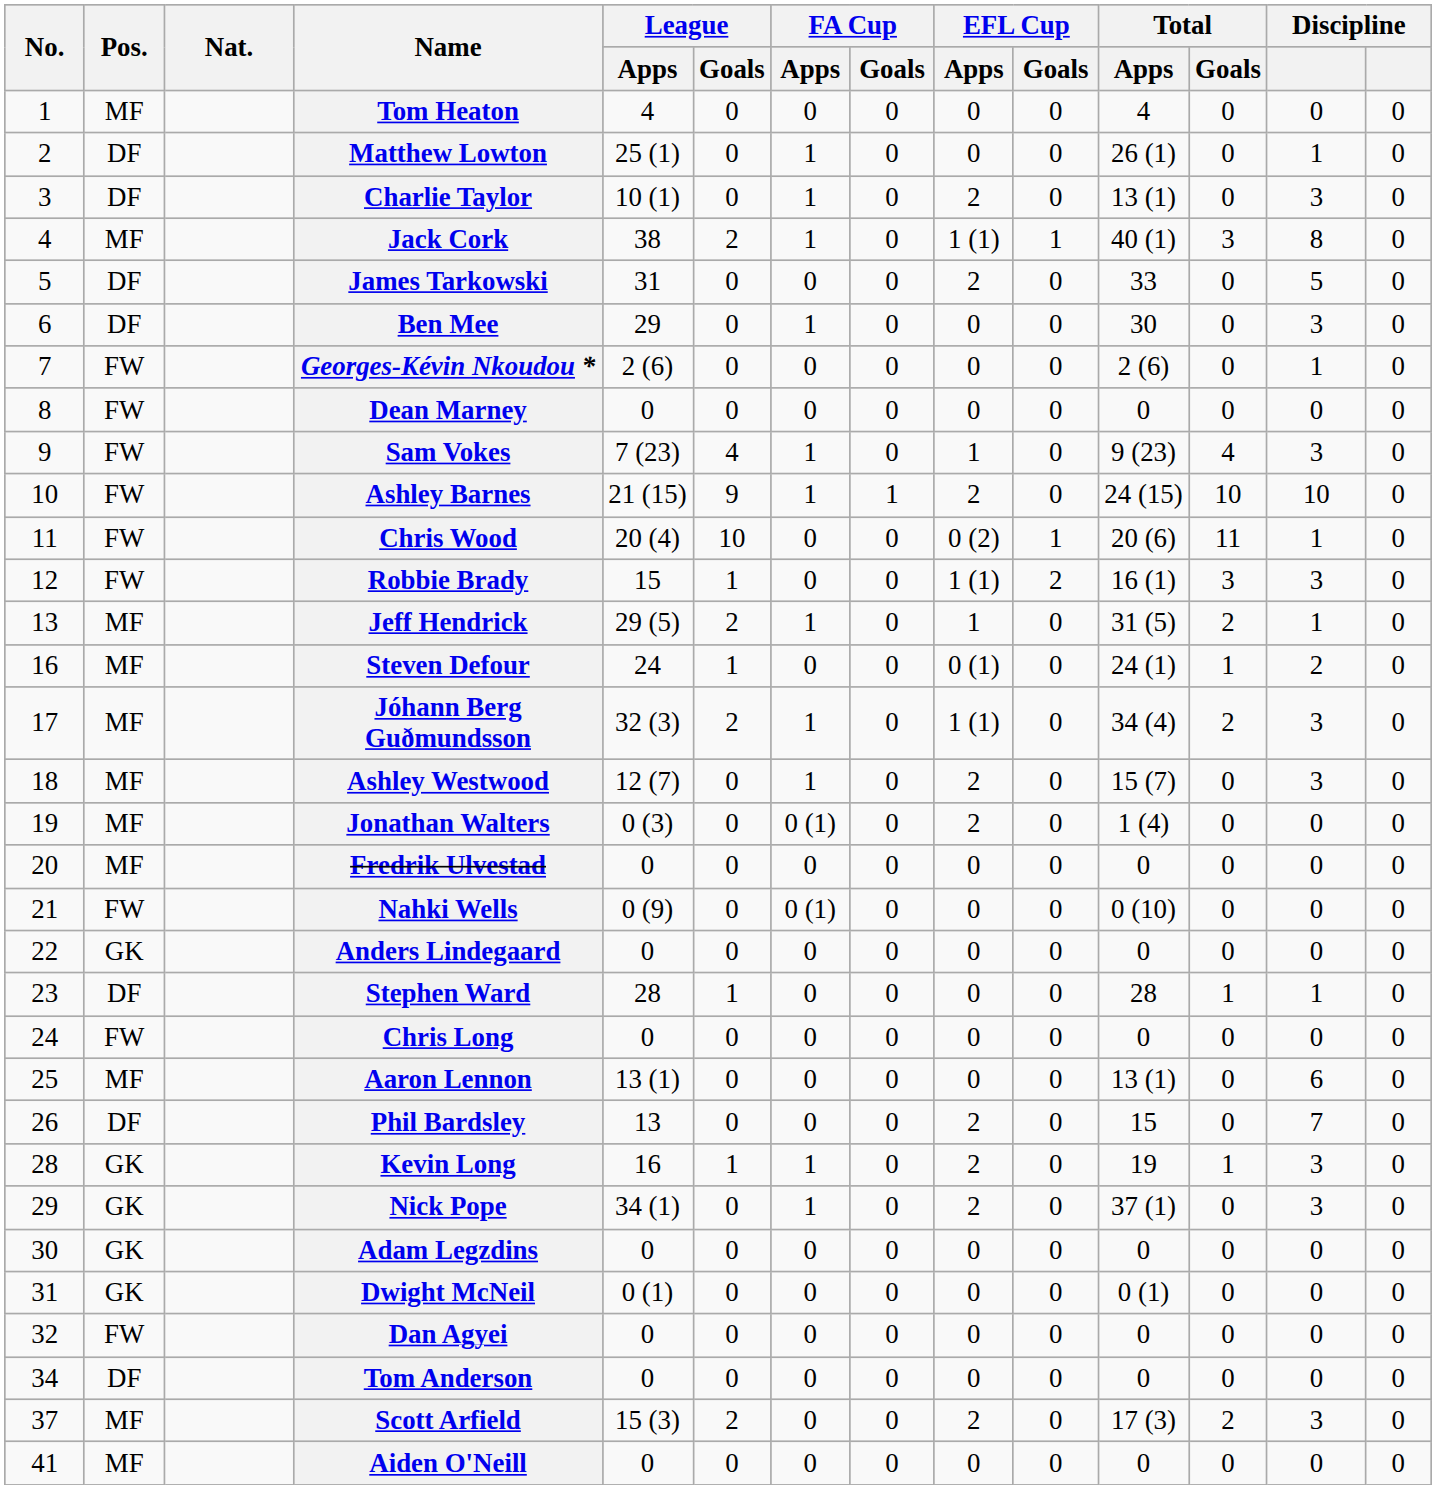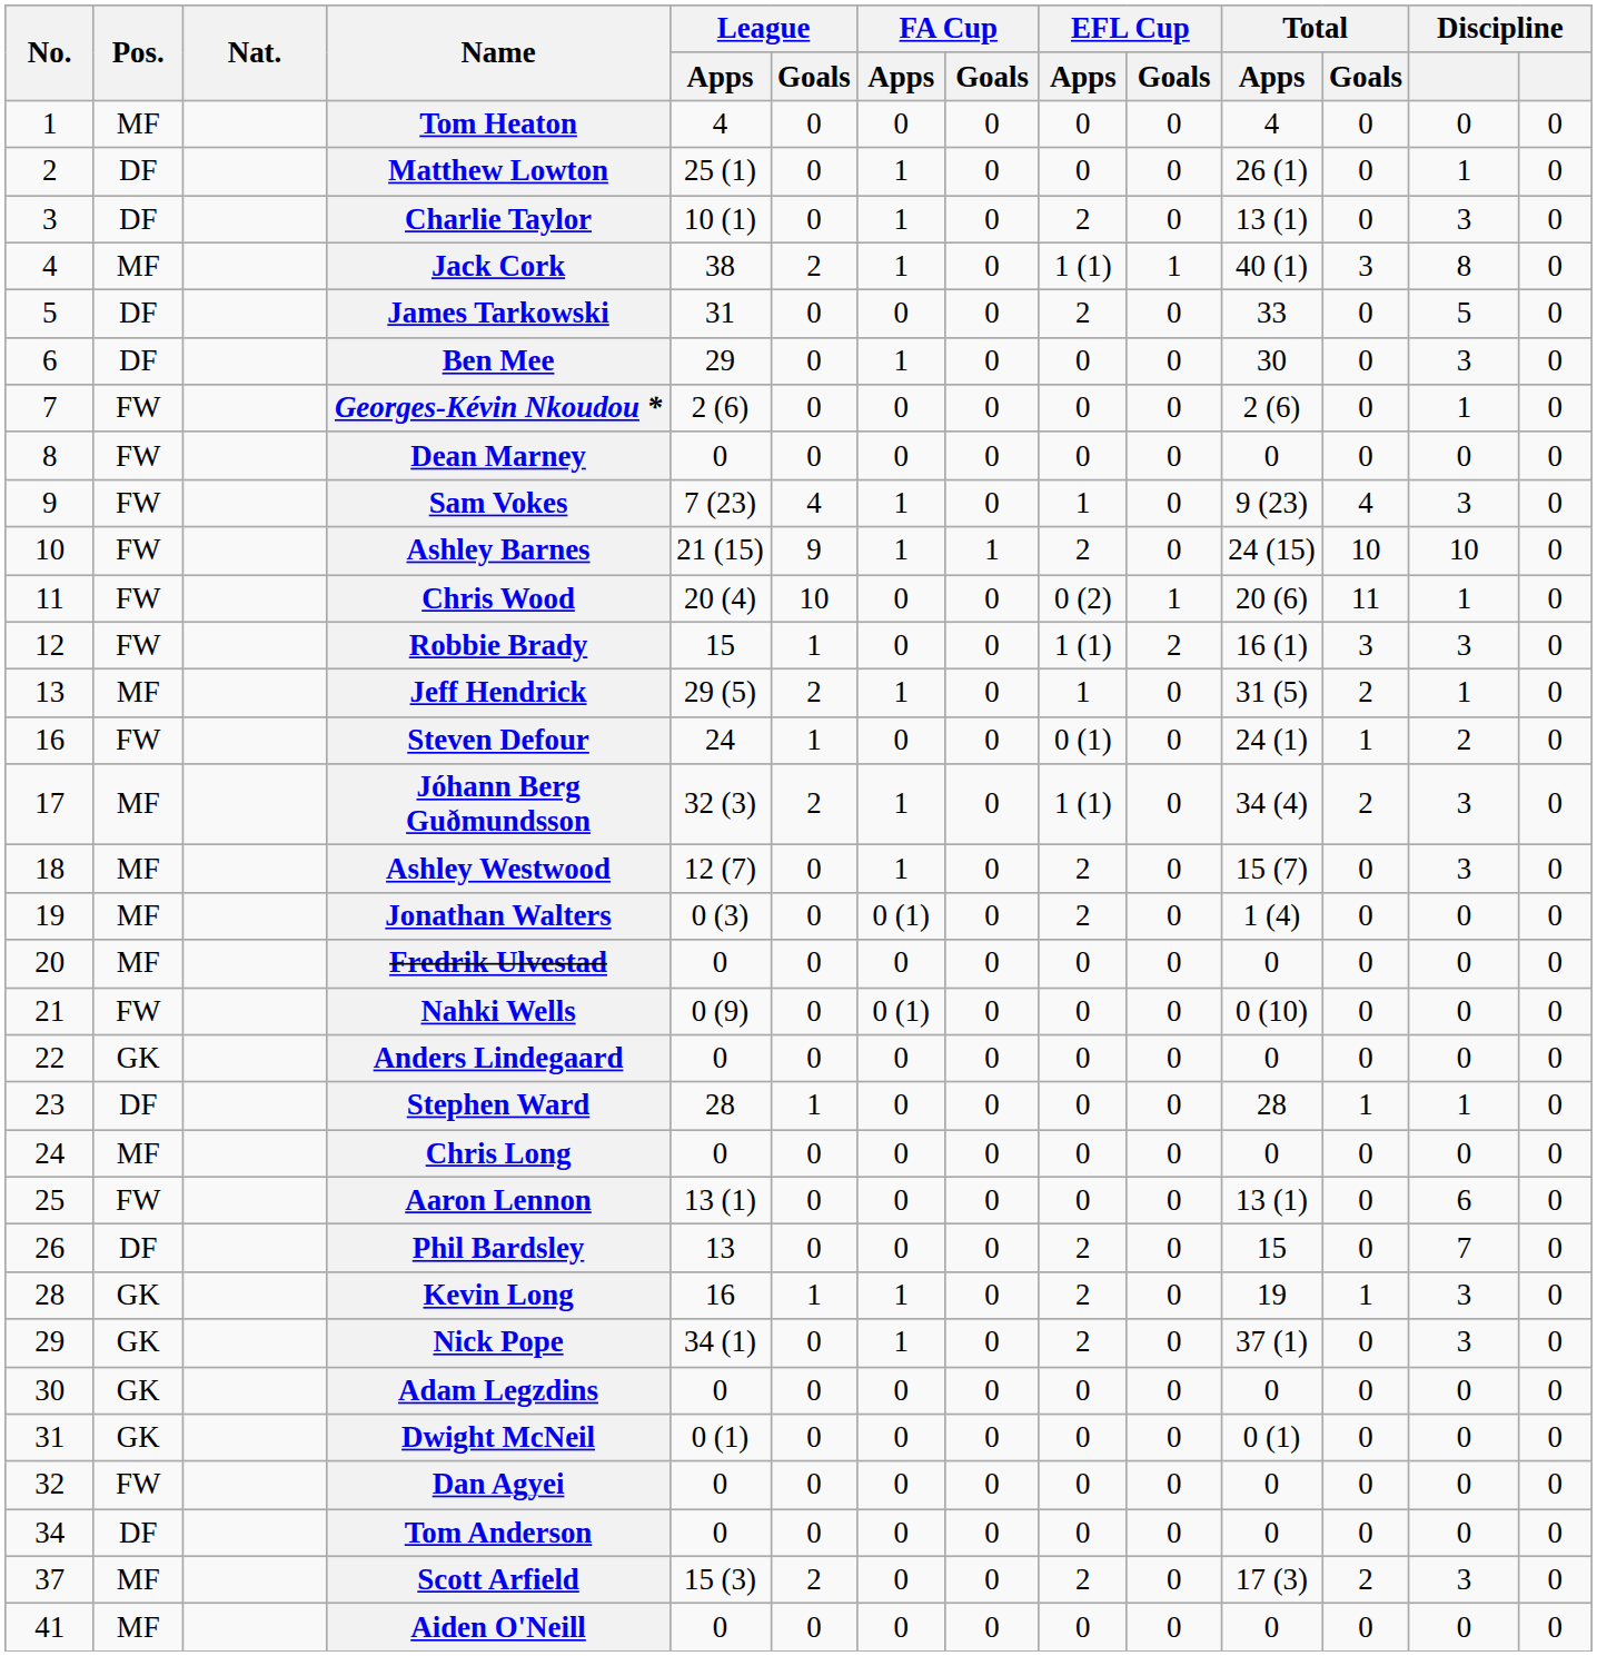 <table class="wikitable plainrowheaders" style="text-align:center">
 <tr>
 <th rowspan="2" width="40">No.</th>
 <th rowspan="2" width="40">Pos.</th>
 <th rowspan="2" width="70">Nat.</th>
 <th rowspan="2" width="176" scope="col">Name</th>
 <th colspan="2" width="90"><a href='#'>League</a></th>
 <th colspan="2" width="90"><a href='#'>FA Cup</a></th>
 <th colspan="2" width="90"><a href='#'>EFL Cup</a></th>
 <th colspan="2" width="90">Total</th>
 <th colspan="2" width="90">Discipline</th>
 </tr>
 <tr>
 <th scope="col">Apps</th>
 <th scope="col">Goals</th>
 <th scope="col">Apps</th>
 <th scope="col">Goals</th>
 <th scope="col">Apps</th>
 <th scope="col">Goals</th>
 <th scope="col">Apps</th>
 <th scope="col">Goals</th>
 <th scope="col"></th>
 <th scope="col"></th>
 </tr>
 <tr>
 <td>1</td>
 <td>MF</td>
 <td align="left"></td>
 <th scope="row"><a href='#'>Tom Heaton</a></th>
 <td>4</td>
 <td>0</td>
 <td>0</td>
 <td>0</td>
 <td>0</td>
 <td>0</td>
 <td>4</td>
 <td>0</td>
 <td>0</td>
 <td>0</td>
 </tr>
 <tr>
 <td>2</td>
 <td>DF</td>
 <td align="left"></td>
 <th scope="row"><a href='#'>Matthew Lowton</a></th>
 <td>25 (1)</td>
 <td>0</td>
 <td>1</td>
 <td>0</td>
 <td>0</td>
 <td>0</td>
 <td>26 (1)</td>
 <td>0</td>
 <td>1</td>
 <td>0</td>
 </tr>
 <tr>
 <td>3</td>
 <td>DF</td>
 <td align="left"></td>
 <th scope="row"><a href='#'>Charlie Taylor</a></th>
 <td>10 (1)</td>
 <td>0</td>
 <td>1</td>
 <td>0</td>
 <td>2</td>
 <td>0</td>
 <td>13 (1)</td>
 <td>0</td>
 <td>3</td>
 <td>0</td>
 </tr>
 <tr>
 <td>4</td>
 <td>MF</td>
 <td align="left"></td>
 <th scope="row"><a href='#'>Jack Cork</a></th>
 <td>38</td>
 <td>2</td>
 <td>1</td>
 <td>0</td>
 <td>1 (1)</td>
 <td>1</td>
 <td>40 (1)</td>
 <td>3</td>
 <td>8</td>
 <td>0</td>
 </tr>
 <tr>
 <td>5</td>
 <td>DF</td>
 <td align="left"></td>
 <th scope="row"><a href='#'>James Tarkowski</a></th>
 <td>31</td>
 <td>0</td>
 <td>0</td>
 <td>0</td>
 <td>2</td>
 <td>0</td>
 <td>33</td>
 <td>0</td>
 <td>5</td>
 <td>0</td>
 </tr>
 <tr>
 <td>6</td>
 <td>DF</td>
 <td align="left"></td>
 <th scope="row"><a href='#'>Ben Mee</a></th>
 <td>29</td>
 <td>0</td>
 <td>1</td>
 <td>0</td>
 <td>0</td>
 <td>0</td>
 <td>30</td>
 <td>0</td>
 <td>3</td>
 <td>0</td>
 </tr>
 <tr>
 <td>7</td>
 <td>FW</td>
 <td align="left"></td>
 <th scope="row"><em><a href='#'>Georges-Kévin Nkoudou</a> *</em></th>
 <td>2 (6)</td>
 <td>0</td>
 <td>0</td>
 <td>0</td>
 <td>0</td>
 <td>0</td>
 <td>2 (6)</td>
 <td>0</td>
 <td>1</td>
 <td>0</td>
 </tr>
 <tr>
 <td>8</td>
 <td>FW</td>
 <td align="left"></td>
 <th scope="row"><a href='#'>Dean Marney</a></th>
 <td>0</td>
 <td>0</td>
 <td>0</td>
 <td>0</td>
 <td>0</td>
 <td>0</td>
 <td>0</td>
 <td>0</td>
 <td>0</td>
 <td>0</td>
 </tr>
 <tr>
 <td>9</td>
 <td>FW</td>
 <td align="left"></td>
 <th scope="row"><a href='#'>Sam Vokes</a></th>
 <td>7 (23)</td>
 <td>4</td>
 <td>1</td>
 <td>0</td>
 <td>1</td>
 <td>0</td>
 <td>9 (23)</td>
 <td>4</td>
 <td>3</td>
 <td>0</td>
 </tr>
 <tr>
 <td>10</td>
 <td>FW</td>
 <td align="left"></td>
 <th scope="row"><a href='#'>Ashley Barnes</a></th>
 <td>21 (15)</td>
 <td>9</td>
 <td>1</td>
 <td>1</td>
 <td>2</td>
 <td>0</td>
 <td>24 (15)</td>
 <td>10</td>
 <td>10</td>
 <td>0</td>
 </tr>
 <tr>
 <td>11</td>
 <td>FW</td>
 <td align="left"></td>
 <th scope="row"><a href='#'>Chris Wood</a></th>
 <td>20 (4)</td>
 <td>10</td>
 <td>0</td>
 <td>0</td>
 <td>0 (2)</td>
 <td>1</td>
 <td>20 (6)</td>
 <td>11</td>
 <td>1</td>
 <td>0</td>
 </tr>
 <tr>
 <td>12</td>
 <td>FW</td>
 <td align="left"></td>
 <th scope="row"><a href='#'>Robbie Brady</a></th>
 <td>15</td>
 <td>1</td>
 <td>0</td>
 <td>0</td>
 <td>1 (1)</td>
 <td>2</td>
 <td>16 (1)</td>
 <td>3</td>
 <td>3</td>
 <td>0</td>
 </tr>
 <tr>
 <td>13</td>
 <td>MF</td>
 <td align="left"></td>
 <th scope="row"><a href='#'>Jeff Hendrick</a></th>
 <td>29 (5)</td>
 <td>2</td>
 <td>1</td>
 <td>0</td>
 <td>1</td>
 <td>0</td>
 <td>31 (5)</td>
 <td>2</td>
 <td>1</td>
 <td>0</td>
 </tr>
 <tr>
 <td>16</td>
-<td>MF</td>
+<td>FW</td>
 <td align="left"></td>
 <th scope="row"><a href='#'>Steven Defour</a></th>
 <td>24</td>
 <td>1</td>
 <td>0</td>
 <td>0</td>
 <td>0 (1)</td>
 <td>0</td>
 <td>24 (1)</td>
 <td>1</td>
 <td>2</td>
 <td>0</td>
 </tr>
 <tr>
 <td>17</td>
 <td>MF</td>
 <td align="left"></td>
 <th scope="row"><a href='#'>Jóhann Berg Guðmundsson</a></th>
 <td>32 (3)</td>
 <td>2</td>
 <td>1</td>
 <td>0</td>
 <td>1 (1)</td>
 <td>0</td>
 <td>34 (4)</td>
 <td>2</td>
 <td>3</td>
 <td>0</td>
 </tr>
 <tr>
 <td>18</td>
 <td>MF</td>
 <td align="left"></td>
 <th scope="row"><a href='#'>Ashley Westwood</a></th>
 <td>12 (7)</td>
 <td>0</td>
 <td>1</td>
 <td>0</td>
 <td>2</td>
 <td>0</td>
 <td>15 (7)</td>
 <td>0</td>
 <td>3</td>
 <td>0</td>
 </tr>
 <tr>
 <td>19</td>
 <td>MF</td>
 <td align="left"></td>
 <th scope="row"><a href='#'>Jonathan Walters</a></th>
 <td>0 (3)</td>
 <td>0</td>
 <td>0 (1)</td>
 <td>0</td>
 <td>2</td>
 <td>0</td>
 <td>1 (4)</td>
 <td>0</td>
 <td>0</td>
 <td>0</td>
 </tr>
 <tr>
 <td>20</td>
 <td>MF</td>
 <td align="left"></td>
 <th scope="row"><s><a href='#'>Fredrik Ulvestad</a></s> </th>
 <td>0</td>
 <td>0</td>
 <td>0</td>
 <td>0</td>
 <td>0</td>
 <td>0</td>
 <td>0</td>
 <td>0</td>
 <td>0</td>
 <td>0</td>
 </tr>
 <tr>
 <td>21</td>
 <td>FW</td>
 <td align="left"></td>
 <th scope="row"><a href='#'>Nahki Wells</a></th>
 <td>0 (9)</td>
 <td>0</td>
 <td>0 (1)</td>
 <td>0</td>
 <td>0</td>
 <td>0</td>
 <td>0 (10)</td>
 <td>0</td>
 <td>0</td>
 <td>0</td>
 </tr>
 <tr>
 <td>22</td>
 <td>GK</td>
 <td align="left"></td>
 <th scope="row"><a href='#'>Anders Lindegaard</a></th>
 <td>0</td>
 <td>0</td>
 <td>0</td>
 <td>0</td>
 <td>0</td>
 <td>0</td>
 <td>0</td>
 <td>0</td>
 <td>0</td>
 <td>0</td>
 </tr>
 <tr>
 <td>23</td>
 <td>DF</td>
 <td align="left"></td>
 <th scope="row"><a href='#'>Stephen Ward</a></th>
 <td>28</td>
 <td>1</td>
 <td>0</td>
 <td>0</td>
 <td>0</td>
 <td>0</td>
 <td>28</td>
 <td>1</td>
 <td>1</td>
 <td>0</td>
 </tr>
 <tr>
 <td>24</td>
-<td>FW</td>
+<td>MF</td>
 <td align="left"></td>
 <th scope="row"><a href='#'>Chris Long</a></th>
 <td>0</td>
 <td>0</td>
 <td>0</td>
 <td>0</td>
 <td>0</td>
 <td>0</td>
 <td>0</td>
 <td>0</td>
 <td>0</td>
 <td>0</td>
 </tr>
 <tr>
 <td>25</td>
-<td>MF</td>
+<td>FW</td>
 <td align="left"></td>
 <th scope="row"><a href='#'>Aaron Lennon</a></th>
 <td>13 (1)</td>
 <td>0</td>
 <td>0</td>
 <td>0</td>
 <td>0</td>
 <td>0</td>
 <td>13 (1)</td>
 <td>0</td>
 <td>6</td>
 <td>0</td>
 </tr>
 <tr>
 <td>26</td>
 <td>DF</td>
 <td align="left"></td>
 <th scope="row"><a href='#'>Phil Bardsley</a></th>
 <td>13</td>
 <td>0</td>
 <td>0</td>
 <td>0</td>
 <td>2</td>
 <td>0</td>
 <td>15</td>
 <td>0</td>
 <td>7</td>
 <td>0</td>
 </tr>
 <tr>
 <td>28</td>
 <td>GK</td>
 <td align="left"></td>
 <th scope="row"><a href='#'>Kevin Long</a></th>
 <td>16</td>
 <td>1</td>
 <td>1</td>
 <td>0</td>
 <td>2</td>
 <td>0</td>
 <td>19</td>
 <td>1</td>
 <td>3</td>
 <td>0</td>
 </tr>
 <tr>
 <td>29</td>
 <td>GK</td>
 <td align="left"></td>
 <th scope="row"><a href='#'>Nick Pope</a></th>
 <td>34 (1)</td>
 <td>0</td>
 <td>1</td>
 <td>0</td>
 <td>2</td>
 <td>0</td>
 <td>37 (1)</td>
 <td>0</td>
 <td>3</td>
 <td>0</td>
 </tr>
 <tr>
 <td>30</td>
 <td>GK</td>
 <td align="left"></td>
 <th scope="row"><a href='#'>Adam Legzdins</a></th>
 <td>0</td>
 <td>0</td>
 <td>0</td>
 <td>0</td>
 <td>0</td>
 <td>0</td>
 <td>0</td>
 <td>0</td>
 <td>0</td>
 <td>0</td>
 </tr>
 <tr>
 <td>31</td>
 <td>GK</td>
 <td align="left"></td>
 <th scope="row"><a href='#'>Dwight McNeil</a></th>
 <td>0 (1)</td>
 <td>0</td>
 <td>0</td>
 <td>0</td>
 <td>0</td>
 <td>0</td>
 <td>0 (1)</td>
 <td>0</td>
 <td>0</td>
 <td>0</td>
 </tr>
 <tr>
 <td>32</td>
 <td>FW</td>
 <td align="left"></td>
 <th scope="row"><a href='#'>Dan Agyei</a></th>
 <td>0</td>
 <td>0</td>
 <td>0</td>
 <td>0</td>
 <td>0</td>
 <td>0</td>
 <td>0</td>
 <td>0</td>
 <td>0</td>
 <td>0</td>
 </tr>
 <tr>
 <td>34</td>
 <td>DF</td>
 <td align="left"></td>
 <th scope="row"><a href='#'>Tom Anderson</a></th>
 <td>0</td>
 <td>0</td>
 <td>0</td>
 <td>0</td>
 <td>0</td>
 <td>0</td>
 <td>0</td>
 <td>0</td>
 <td>0</td>
 <td>0</td>
 </tr>
 <tr>
 <td>37</td>
 <td>MF</td>
 <td align="left"></td>
 <th scope="row"><a href='#'>Scott Arfield</a></th>
 <td>15 (3)</td>
 <td>2</td>
 <td>0</td>
 <td>0</td>
 <td>2</td>
 <td>0</td>
 <td>17 (3)</td>
 <td>2</td>
 <td>3</td>
 <td>0</td>
 </tr>
 <tr>
 <td>41</td>
 <td>MF</td>
 <td align="left"></td>
 <th scope="row"><a href='#'>Aiden O'Neill</a></th>
 <td>0</td>
 <td>0</td>
 <td>0</td>
 <td>0</td>
 <td>0</td>
 <td>0</td>
 <td>0</td>
 <td>0</td>
 <td>0</td>
 <td>0</td>
 </tr>
 </table>
